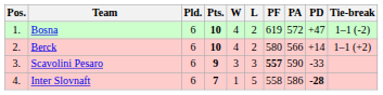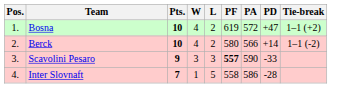 <table class="wikitable" style="text-align:center">
 <tr>
 <th width=15>Pos.</th>
 <th width=220>Team</th>
-<th width=20>Pld.</th>
 <th width=20>Pts.</th>
 <th width=20>W</th>
 <th width=20>L</th>
 <th width=20>PF</th>
 <th width=20>PA</th>
 <th width=20>PD</th>
 <th>Tie-break</th>
 </tr>
 <tr style="background: #ccffcc;">
 <td>1.</td>
 <td align=left> <a href='#'>Bosna</a></td>
-<td>6</td>
 <td><strong>10</strong></td>
 <td>4</td>
 <td>2</td>
 <td>619</td>
 <td>572</td>
 <td>+47</td>
-<td>1–1 (-2)</td>
+<td>1–1 (+2)</td>
 </tr>
 <tr style="background: #ffcccc;">
 <td>2.</td>
 <td align=left> <a href='#'>Berck</a></td>
-<td>6</td>
 <td><strong>10</strong></td>
 <td>4</td>
 <td>2</td>
 <td>580</td>
 <td>566</td>
 <td>+14</td>
-<td>1–1 (+2)</td>
+<td>1–1 (-2)</td>
 </tr>
 <tr style="background: #ffcccc;">
 <td>3.</td>
 <td align=left> <a href='#'>Scavolini Pesaro</a></td>
-<td>6</td>
 <td><strong>9</strong></td>
 <td>3</td>
 <td>3</td>
 <td><strong>557</strong></td>
 <td>590</td>
 <td>-33</td>
 <td></td>
 </tr>
 <tr style="background: #ffcccc;">
 <td>4.</td>
 <td align=left> <a href='#'>Inter Slovnaft</a></td>
-<td>6</td>
 <td><strong>7</strong></td>
 <td>1</td>
 <td>5</td>
 <td>558</td>
 <td>586</td>
-<td><strong>-28</strong></td>
+<td>-28</td>
 <td></td>
 </tr>
 </table>
